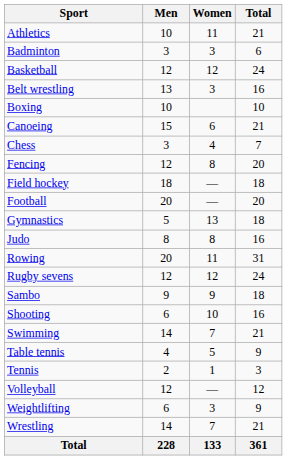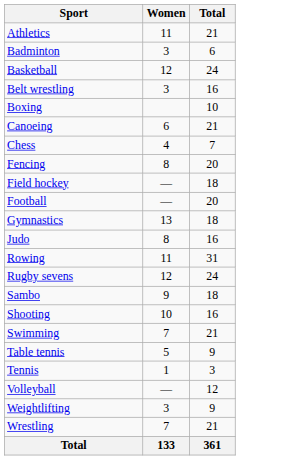 <table class="wikitable sortable" style="text-align:center;">
 <tr>
 <th width=180>Sport</th>
-<th width=55>Men</th>
 <th width=55>Women</th>
 <th width=55>Total</th>
 </tr>
 <tr>
 <td align=left><a href='#'>Athletics</a></td>
-<td>10</td>
 <td>11</td>
 <td>21</td>
 </tr>
 <tr>
 <td align=left><a href='#'>Badminton</a></td>
 <td>3</td>
-<td>3</td>
 <td>6</td>
 </tr>
 <tr>
 <td align=left><a href='#'>Basketball</a></td>
 <td>12</td>
-<td>12</td>
 <td>24</td>
 </tr>
 <tr>
 <td align=left><a href='#'>Belt wrestling</a></td>
-<td>13</td>
 <td>3</td>
 <td>16</td>
 </tr>
 <tr>
 <td align=left><a href='#'>Boxing</a></td>
-<td>10</td>
 <td></td>
 <td>10</td>
 </tr>
 <tr>
 <td align=left><a href='#'>Canoeing</a></td>
-<td>15</td>
 <td>6</td>
 <td>21</td>
 </tr>
 <tr>
 <td align=left><a href='#'>Chess</a></td>
-<td>3</td>
 <td>4</td>
 <td>7</td>
 </tr>
 <tr>
 <td align=left><a href='#'>Fencing</a></td>
-<td>12</td>
 <td>8</td>
 <td>20</td>
 </tr>
 <tr>
 <td align=left><a href='#'>Field hockey</a></td>
-<td>18</td>
 <td>—</td>
 <td>18</td>
 </tr>
 <tr>
 <td align=left><a href='#'>Football</a></td>
-<td>20</td>
 <td>—</td>
 <td>20</td>
 </tr>
 <tr>
 <td align=left><a href='#'>Gymnastics</a></td>
-<td>5</td>
 <td>13</td>
 <td>18</td>
 </tr>
 <tr>
 <td align=left><a href='#'>Judo</a></td>
 <td>8</td>
-<td>8</td>
 <td>16</td>
 </tr>
 <tr>
 <td align=left><a href='#'>Rowing</a></td>
-<td>20</td>
 <td>11</td>
 <td>31</td>
 </tr>
 <tr>
 <td align=left><a href='#'>Rugby sevens</a></td>
 <td>12</td>
-<td>12</td>
 <td>24</td>
 </tr>
 <tr>
 <td align=left><a href='#'>Sambo</a></td>
 <td>9</td>
-<td>9</td>
 <td>18</td>
 </tr>
 <tr>
 <td align=left><a href='#'>Shooting</a></td>
-<td>6</td>
 <td>10</td>
 <td>16</td>
 </tr>
 <tr>
 <td align=left><a href='#'>Swimming</a></td>
-<td>14</td>
 <td>7</td>
 <td>21</td>
 </tr>
 <tr>
 <td align=left><a href='#'>Table tennis</a></td>
-<td>4</td>
 <td>5</td>
 <td>9</td>
 </tr>
 <tr>
 <td align=left><a href='#'>Tennis</a></td>
-<td>2</td>
 <td>1</td>
 <td>3</td>
 </tr>
 <tr>
 <td align=left><a href='#'>Volleyball</a></td>
-<td>12</td>
 <td>—</td>
 <td>12</td>
 </tr>
 <tr>
 <td align=left><a href='#'>Weightlifting</a></td>
-<td>6</td>
 <td>3</td>
 <td>9</td>
 </tr>
 <tr>
 <td align=left><a href='#'>Wrestling</a></td>
-<td>14</td>
 <td>7</td>
 <td>21</td>
 </tr>
 <tr>
 <th>Total</th>
-<th>228</th>
 <th>133</th>
 <th>361</th>
 </tr>
 </table>
